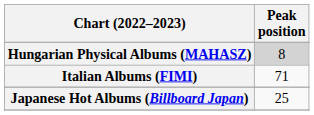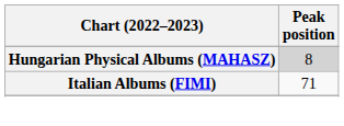 <table class="wikitable sortable plainrowheaders" style="text-align:center;">
 <tr>
 <th scope="col">Chart (2022–2023)</th>
 <th scope="col">Peak<br>position</th>
 </tr>
 <tr>
 </tr>
 <tr>
 </tr>
 <tr>
 </tr>
 <tr>
 </tr>
 <tr>
 <th scope="row">Hungarian Physical Albums (<a href='#'>MAHASZ</a>)</th>
 <td style="background: lightgrey;">8</td>
 </tr>
 <tr>
 <th scope="row">Italian Albums (<a href='#'>FIMI</a>)</th>
 <td>71</td>
 </tr>
 <tr>
 </tr>
 <tr>
-<th scope="row">Japanese Hot Albums (<em><a href='#'>Billboard Japan</a></em>)</th>
-<td>25</td>
-</tr>
-<tr>
 </tr>
 <tr>
 </tr>
 <tr>
 </tr>
 <tr>
 </tr>
 </table>
